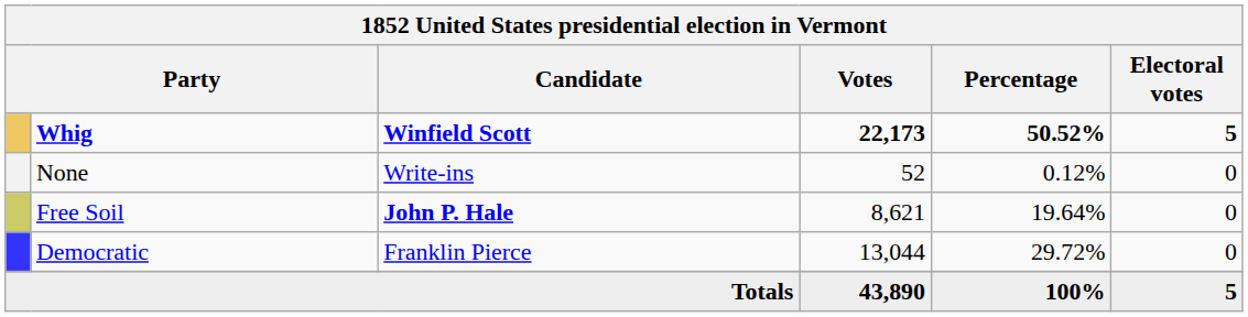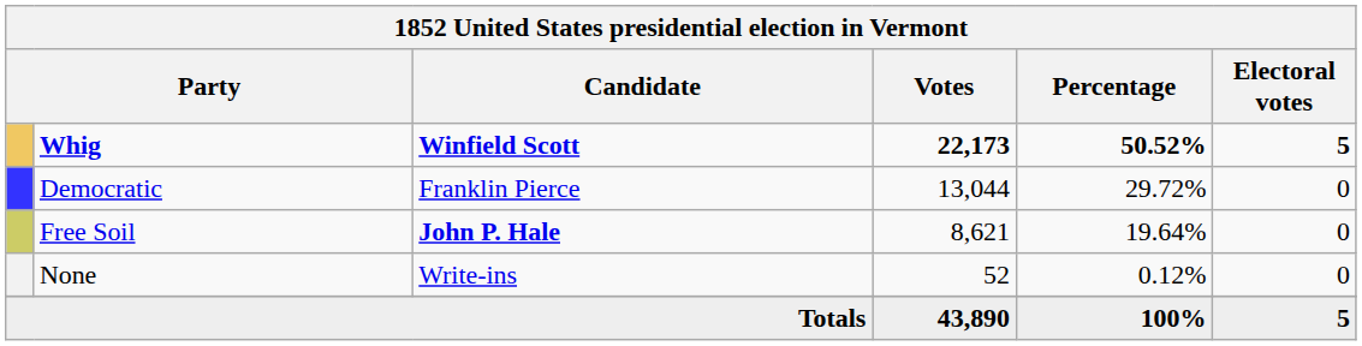 <table class="wikitable" style="font-size: 95%;">
 <tr>
 <th colspan="6">1852 United States presidential election in Vermont</th>
 </tr>
 <tr>
 <th colspan="2" style="width: 15em">Party</th>
 <th style="width: 17em">Candidate</th>
 <th style="width: 5em">Votes</th>
 <th style="width: 7em">Percentage</th>
 <th style="width: 5em">Electoral votes</th>
 </tr>
 <tr>
 <th style="background-color:#F0C862; width: 3px"></th>
 <td style="width: 130px"><a href='#'><strong>Whig</strong></a></td>
 <td><strong><a href='#'>Winfield Scott</a></strong></td>
 <td align="right"><strong>22,173</strong></td>
 <td align="right"><strong>50.52%</strong></td>
 <td align="right"><strong>5</strong></td>
 </tr>
 <tr>
-<th></th>
-<td>None</td>
-<td><a href='#'>Write-ins</a></td>
-<td align="right">52</td>
-<td align="right">0.12%</td>
+<th style="background-color:#3333FF; width: 3px"></th>
+<td style="width: 130px"><a href='#'>Democratic</a></td>
+<td><a href='#'>Franklin Pierce</a></td>
+<td align="right">13,044</td>
+<td align="right">29.72%</td>
 <td align="right">0</td>
 </tr>
 <tr>
 <th style="background-color:#CCCC66; width: 3px"></th>
 <td style="width: 130px"><a href='#'>Free Soil</a></td>
 <td><strong><a href='#'>John P. Hale</a></strong></td>
 <td align="right">8,621</td>
 <td align="right">19.64%</td>
 <td align="right">0</td>
 </tr>
 <tr>
-<th style="background-color:#3333FF; width: 3px"></th>
-<td style="width: 130px"><a href='#'>Democratic</a></td>
-<td><a href='#'>Franklin Pierce</a></td>
-<td align="right">13,044</td>
-<td align="right">29.72%</td>
+<th></th>
+<td>None</td>
+<td><a href='#'>Write-ins</a></td>
+<td align="right">52</td>
+<td align="right">0.12%</td>
 <td align="right">0</td>
 </tr>
 <tr>
 </tr>
 <tr bgcolor="#EEEEEE">
 <td colspan="3" align="right"><strong>Totals</strong></td>
 <td align="right"><strong>43,890</strong></td>
 <td align="right"><strong>100%</strong></td>
 <td align="right"><strong>5</strong></td>
 </tr>
 </table>
